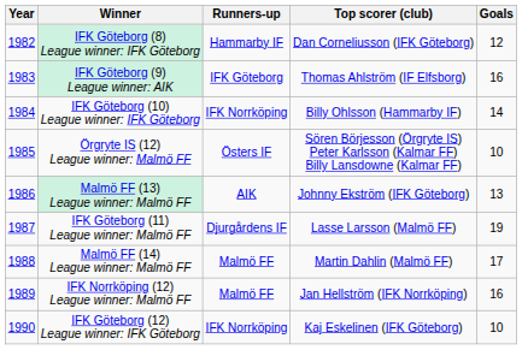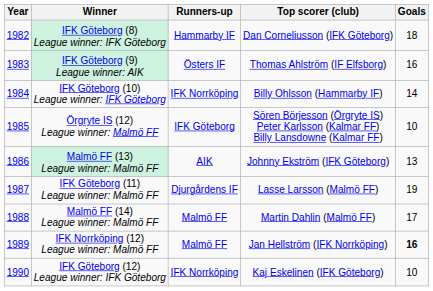 <table class="wikitable sortable plainrowheaders" style="text-align: center;">
 <tr>
 <th>Year</th>
 <th>Winner</th>
 <th>Runners-up</th>
 <th>Top scorer (club)</th>
 <th>Goals</th>
 </tr>
 <tr>
 <td><a href='#'>1982</a></td>
 <td bgcolor="#CEF2E0" align="center"><a href='#'>IFK Göteborg</a> (8)<sup></sup><br> <em>League winner: IFK Göteborg</em></td>
 <td><a href='#'>Hammarby IF</a></td>
 <td><a href='#'>Dan Corneliusson</a> (<a href='#'>IFK Göteborg</a>)</td>
-<td>12</td>
+<td>18</td>
 </tr>
 <tr>
 <td><a href='#'>1983</a></td>
 <td bgcolor="#CEF2E0" align="center"><a href='#'>IFK Göteborg</a> (9)<sup></sup><br> <em>League winner: AIK</em></td>
-<td><a href='#'>IFK Göteborg</a></td>
+<td><a href='#'>Östers IF</a></td>
 <td><a href='#'>Thomas Ahlström</a> (<a href='#'>IF Elfsborg</a>)</td>
 <td>16</td>
 </tr>
 <tr>
 <td><a href='#'>1984</a></td>
 <td><a href='#'>IFK Göteborg</a> (10)<br> <em>League winner: <a href='#'>IFK Göteborg</a></em></td>
 <td><a href='#'>IFK Norrköping</a></td>
 <td><a href='#'>Billy Ohlsson</a> (<a href='#'>Hammarby IF</a>)</td>
 <td>14</td>
 </tr>
 <tr>
 <td><a href='#'>1985</a></td>
 <td><a href='#'>Örgryte IS</a> (12)<br> <em>League winner: <a href='#'>Malmö FF</a></em></td>
-<td><a href='#'>Östers IF</a></td>
+<td><a href='#'>IFK Göteborg</a></td>
 <td><a href='#'>Sören Börjesson</a> (<a href='#'>Örgryte IS</a>)<br><a href='#'>Peter Karlsson</a> (<a href='#'>Kalmar FF</a>)<br><a href='#'>Billy Lansdowne</a> (<a href='#'>Kalmar FF</a>)</td>
 <td>10</td>
 </tr>
 <tr>
 <td><a href='#'>1986</a></td>
 <td bgcolor="#CEF2E0" align="center"><a href='#'>Malmö FF</a> (13)<sup></sup><br> <em>League winner: Malmö FF</em></td>
 <td><a href='#'>AIK</a></td>
 <td><a href='#'>Johnny Ekström</a> (<a href='#'>IFK Göteborg</a>)</td>
 <td>13</td>
 </tr>
 <tr>
 <td><a href='#'>1987</a></td>
 <td><a href='#'>IFK Göteborg</a> (11)<br> <em>League winner: Malmö FF</em></td>
 <td><a href='#'>Djurgårdens IF</a></td>
 <td><a href='#'>Lasse Larsson</a> (<a href='#'>Malmö FF</a>)</td>
 <td>19</td>
 </tr>
 <tr>
 <td><a href='#'>1988</a></td>
 <td><a href='#'>Malmö FF</a> (14)<br> <em>League winner: Malmö FF</em></td>
 <td><a href='#'>Malmö FF</a></td>
 <td><a href='#'>Martin Dahlin</a> (<a href='#'>Malmö FF</a>)</td>
 <td>17</td>
 </tr>
 <tr>
 <td><a href='#'>1989</a></td>
 <td><a href='#'>IFK Norrköping</a> (12)<br> <em>League winner: Malmö FF</em></td>
 <td><a href='#'>Malmö FF</a></td>
 <td><a href='#'>Jan Hellström</a> (<a href='#'>IFK Norrköping</a>)</td>
-<td>16</td>
+<td><strong>16</strong></td>
 </tr>
 <tr>
 <td><a href='#'>1990</a></td>
 <td><a href='#'>IFK Göteborg</a> (12)<br> <em>League winner: IFK Göteborg</em></td>
 <td><a href='#'>IFK Norrköping</a></td>
 <td><a href='#'>Kaj Eskelinen</a> (<a href='#'>IFK Göteborg</a>)</td>
 <td>10</td>
 </tr>
 </table>
